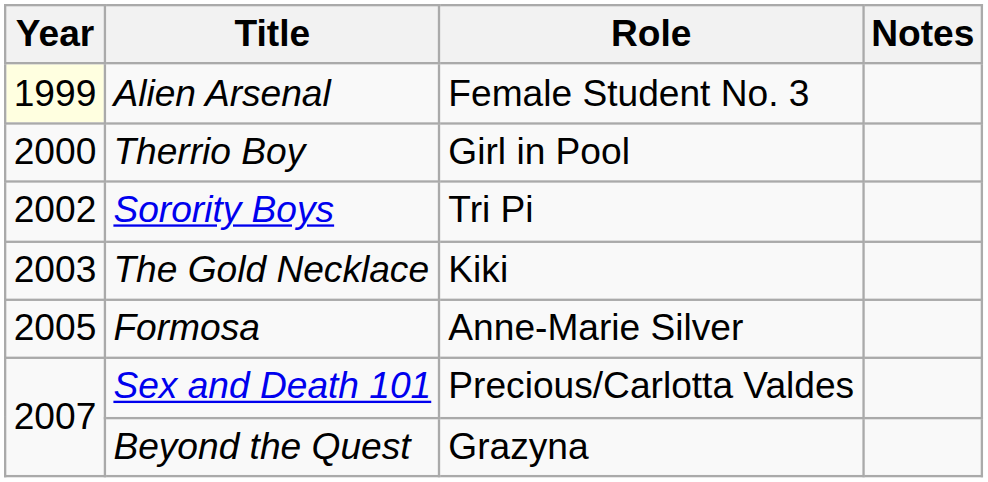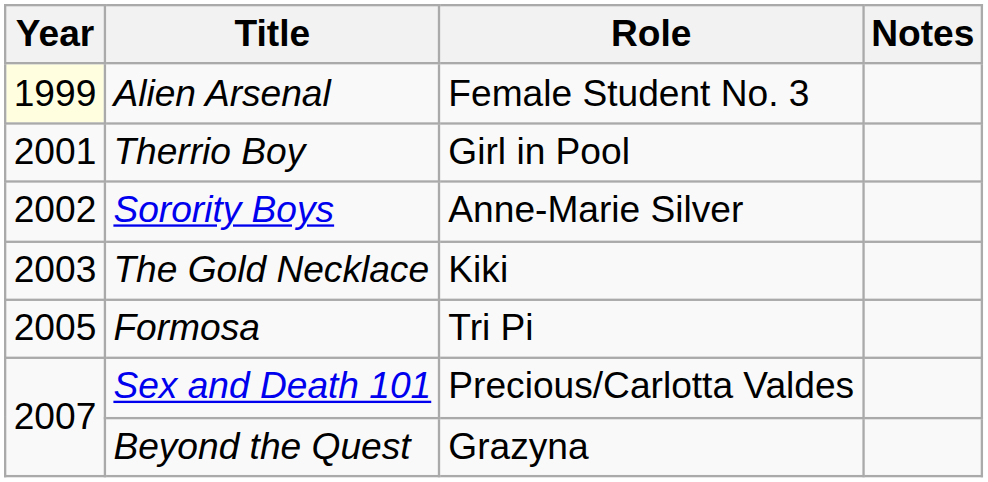 <table class="wikitable">
 <tr>
 <th>Year</th>
 <th>Title</th>
 <th>Role</th>
 <th>Notes</th>
 </tr>
 <tr>
 <td style="background: lightyellow;">1999</td>
 <td><em>Alien Arsenal</em></td>
 <td>Female Student No. 3</td>
 <td></td>
 </tr>
 <tr>
-<td>2000</td>
+<td>2001</td>
 <td><em>Therrio Boy</em></td>
 <td>Girl in Pool</td>
 <td></td>
 </tr>
 <tr>
 <td>2002</td>
 <td><em><a href='#'>Sorority Boys</a></em></td>
-<td>Tri Pi</td>
+<td>Anne-Marie Silver</td>
 <td></td>
 </tr>
 <tr>
 <td>2003</td>
 <td><em>The Gold Necklace</em></td>
 <td>Kiki</td>
 <td></td>
 </tr>
 <tr>
 <td>2005</td>
 <td><em>Formosa</em></td>
-<td>Anne-Marie Silver</td>
+<td>Tri Pi</td>
 <td></td>
 </tr>
 <tr>
 <td rowspan=2>2007</td>
 <td><em><a href='#'>Sex and Death 101</a></em></td>
 <td>Precious/Carlotta Valdes</td>
 <td></td>
 </tr>
 <tr>
 <td><em>Beyond the Quest</em></td>
 <td>Grazyna</td>
 <td></td>
 </tr>
 </table>
